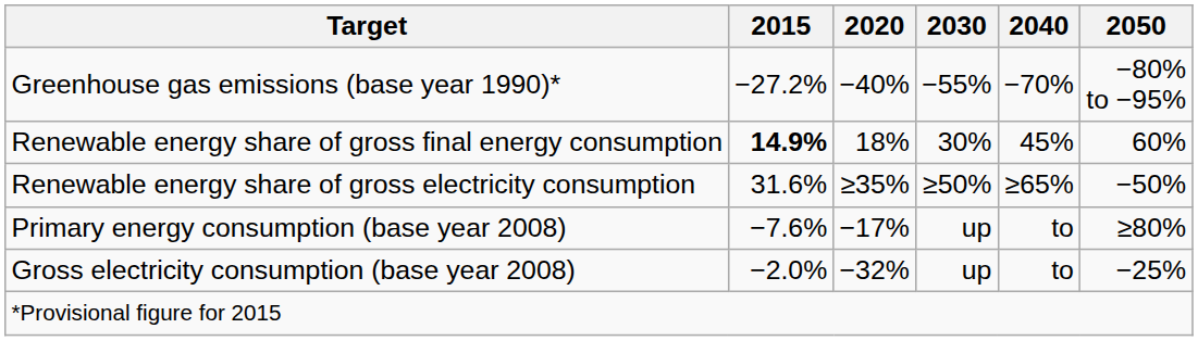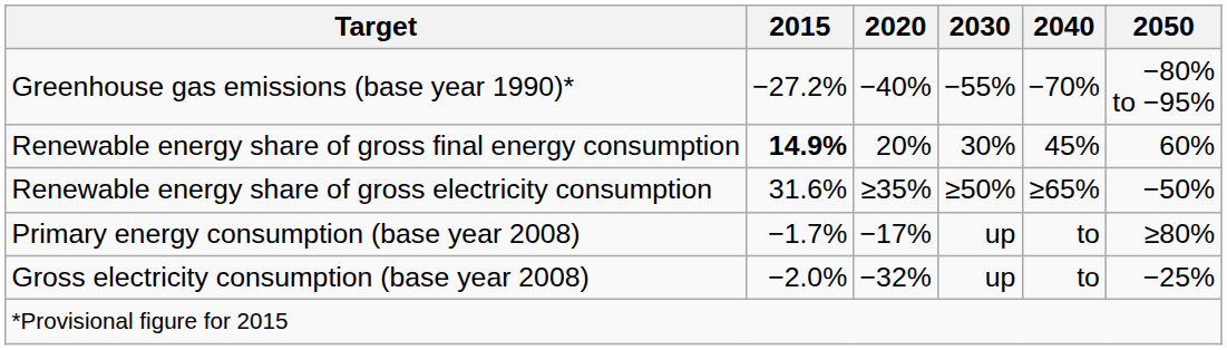 <table style="text-align: right" class="wikitable">
 <tr>
 <th>Target</th>
 <th>2015</th>
 <th>2020</th>
 <th>2030</th>
 <th>2040</th>
 <th>2050</th>
 </tr>
 <tr>
 <td align="left">Greenhouse gas emissions (base year 1990)*</td>
 <td>−27.2%</td>
 <td>−40%</td>
 <td>−55%</td>
 <td>−70%</td>
 <td>−80%<br>to −95%</td>
 </tr>
 <tr>
 <td align="left">Renewable energy share of gross final energy consumption</td>
 <td><strong>14.9%</strong></td>
-<td>18%</td>
+<td>20%</td>
 <td>30%</td>
 <td>45%</td>
 <td>60%</td>
 </tr>
 <tr>
 <td align="left">Renewable energy share of gross electricity consumption</td>
 <td>31.6%</td>
 <td>≥35%</td>
 <td>≥50%</td>
 <td>≥65%</td>
 <td>−50%</td>
 </tr>
 <tr>
 <td align="left">Primary energy consumption (base year 2008)</td>
-<td>−7.6%</td>
+<td>−1.7%</td>
 <td>−17%</td>
 <td>up</td>
 <td>to</td>
 <td>≥80%</td>
 </tr>
 <tr>
 <td align="left">Gross electricity consumption (base year 2008)</td>
 <td>−2.0%</td>
 <td>−32%</td>
 <td>up</td>
 <td>to</td>
 <td>−25%</td>
 </tr>
 <tr>
 <td colspan="6" style="text-align:left;"><small>*Provisional figure for 2015</small></td>
 </tr>
 </table>
